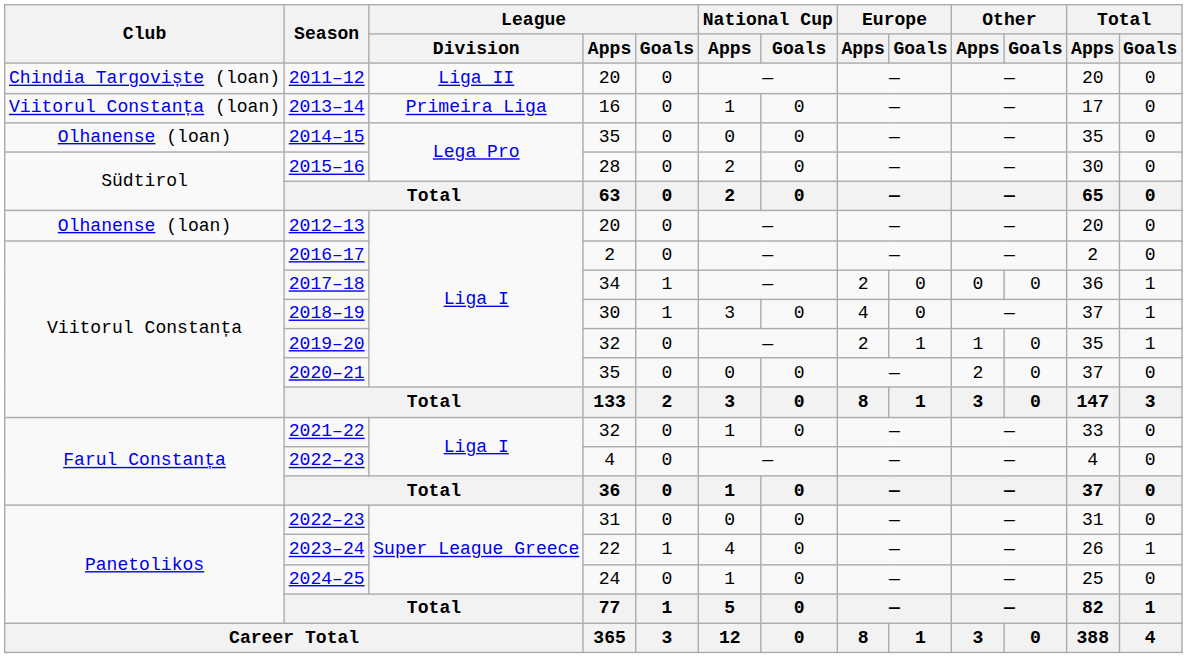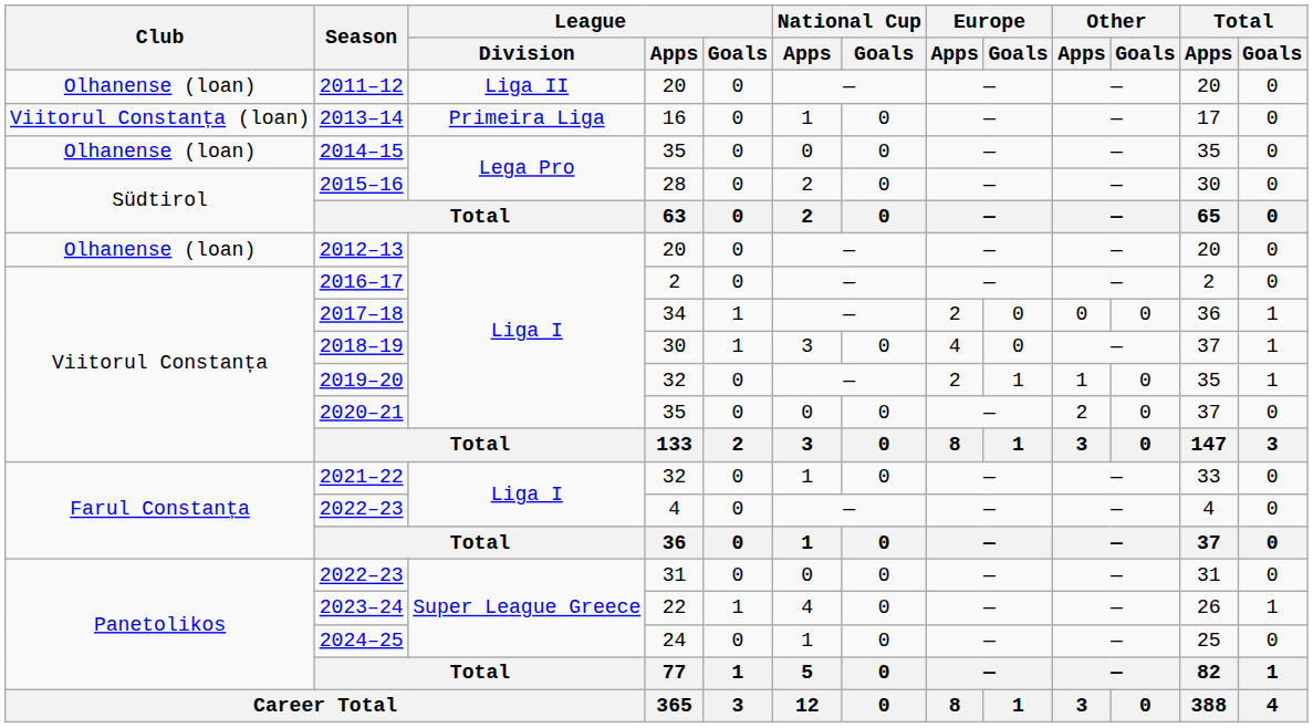 <table class="wikitable" style="font-size:100%; text-align: center;">
 <tr>
 <th rowspan=2>Club</th>
 <th rowspan=2>Season</th>
 <th colspan=3>League</th>
 <th colspan=2>National Cup</th>
 <th colspan=2>Europe</th>
 <th colspan=2>Other</th>
 <th colspan=2>Total</th>
 </tr>
 <tr>
 <th>Division</th>
 <th>Apps</th>
 <th>Goals</th>
 <th>Apps</th>
 <th>Goals</th>
 <th>Apps</th>
 <th>Goals</th>
 <th>Apps</th>
 <th>Goals</th>
 <th>Apps</th>
 <th>Goals</th>
 </tr>
 <tr>
-<td><a href='#'>Chindia Targoviște</a> (loan)</td>
+<td><a href='#'>Olhanense</a> (loan)</td>
 <td><a href='#'>2011–12</a></td>
 <td><a href='#'>Liga II</a></td>
 <td>20</td>
 <td>0</td>
 <td colspan=2>—</td>
 <td colspan=2>—</td>
 <td colspan=2>—</td>
 <td>20</td>
 <td>0</td>
 </tr>
 <tr>
 <td rowspan="1"><a href='#'>Viitorul Constanța</a> (loan)</td>
 <td><a href='#'>2013–14</a></td>
 <td><a href='#'>Primeira Liga</a></td>
 <td>16</td>
 <td>0</td>
 <td>1</td>
 <td>0</td>
 <td colspan=2>—</td>
 <td colspan=2>—</td>
 <td>17</td>
 <td>0</td>
 </tr>
 <tr>
 <td><a href='#'>Olhanense</a> (loan)</td>
 <td><a href='#'>2014–15</a></td>
 <td rowspan="2"><a href='#'>Lega Pro</a></td>
 <td>35</td>
 <td>0</td>
 <td>0</td>
 <td>0</td>
 <td colspan=2>—</td>
 <td colspan=2>—</td>
 <td>35</td>
 <td>0</td>
 </tr>
 <tr>
 <td rowspan="2">Südtirol</td>
 <td><a href='#'>2015–16</a></td>
 <td>28</td>
 <td>0</td>
 <td>2</td>
 <td>0</td>
 <td colspan=2>—</td>
 <td colspan=2>—</td>
 <td>30</td>
 <td>0</td>
 </tr>
 <tr>
 <th colspan=2>Total</th>
 <th>63</th>
 <th>0</th>
 <th>2</th>
 <th>0</th>
 <th colspan=2>—</th>
 <th colspan=2>—</th>
 <th>65</th>
 <th>0</th>
 </tr>
 <tr>
 <td><a href='#'>Olhanense</a> (loan)</td>
 <td><a href='#'>2012–13</a></td>
 <td rowspan="6"><a href='#'>Liga I</a></td>
 <td>20</td>
 <td>0</td>
 <td colspan=2>—</td>
 <td colspan=2>—</td>
 <td colspan=2>—</td>
 <td>20</td>
 <td>0</td>
 </tr>
 <tr>
 <td rowspan="6">Viitorul Constanța</td>
 <td><a href='#'>2016–17</a></td>
 <td>2</td>
 <td>0</td>
 <td colspan=2>—</td>
 <td colspan=2>—</td>
 <td colspan=2>—</td>
 <td>2</td>
 <td>0</td>
 </tr>
 <tr>
 <td><a href='#'>2017–18</a></td>
 <td>34</td>
 <td>1</td>
 <td colspan=2>—</td>
 <td>2</td>
 <td>0</td>
 <td>0</td>
 <td>0</td>
 <td>36</td>
 <td>1</td>
 </tr>
 <tr>
 <td><a href='#'>2018–19</a></td>
 <td>30</td>
 <td>1</td>
 <td>3</td>
 <td>0</td>
 <td>4</td>
 <td>0</td>
 <td colspan=2>—</td>
 <td>37</td>
 <td>1</td>
 </tr>
 <tr>
 <td><a href='#'>2019–20</a></td>
 <td>32</td>
 <td>0</td>
 <td colspan=2>—</td>
 <td>2</td>
 <td>1</td>
 <td>1</td>
 <td>0</td>
 <td>35</td>
 <td>1</td>
 </tr>
 <tr>
 <td><a href='#'>2020–21</a></td>
 <td>35</td>
 <td>0</td>
 <td>0</td>
 <td>0</td>
 <td colspan=2>—</td>
 <td>2</td>
 <td>0</td>
 <td>37</td>
 <td>0</td>
 </tr>
 <tr>
 <th colspan=2>Total</th>
 <th>133</th>
 <th>2</th>
 <th>3</th>
 <th>0</th>
 <th>8</th>
 <th>1</th>
 <th>3</th>
 <th>0</th>
 <th>147</th>
 <th>3</th>
 </tr>
 <tr>
 <td rowspan="3"><a href='#'>Farul Constanța</a></td>
 <td><a href='#'>2021–22</a></td>
 <td rowspan="2"><a href='#'>Liga I</a></td>
 <td>32</td>
 <td>0</td>
 <td>1</td>
 <td>0</td>
 <td colspan=2>—</td>
 <td colspan=2>—</td>
 <td>33</td>
 <td>0</td>
 </tr>
 <tr>
 <td><a href='#'>2022–23</a></td>
 <td>4</td>
 <td>0</td>
 <td colspan=2>—</td>
 <td colspan=2>—</td>
 <td colspan=2>—</td>
 <td>4</td>
 <td>0</td>
 </tr>
 <tr>
 <th colspan=2>Total</th>
 <th>36</th>
 <th>0</th>
 <th>1</th>
 <th>0</th>
 <th colspan=2>—</th>
 <th colspan=2>—</th>
 <th>37</th>
 <th>0</th>
 </tr>
 <tr>
 <td rowspan="4"><a href='#'>Panetolikos</a></td>
 <td><a href='#'>2022–23</a></td>
 <td rowspan="3"><a href='#'>Super League Greece</a></td>
 <td>31</td>
 <td>0</td>
 <td>0</td>
 <td>0</td>
 <td colspan=2>—</td>
 <td colspan=2>—</td>
 <td>31</td>
 <td>0</td>
 </tr>
 <tr>
 <td><a href='#'>2023–24</a></td>
 <td>22</td>
 <td>1</td>
 <td>4</td>
 <td>0</td>
 <td colspan=2>—</td>
 <td colspan=2>—</td>
 <td>26</td>
 <td>1</td>
 </tr>
 <tr>
 <td><a href='#'>2024–25</a></td>
 <td>24</td>
 <td>0</td>
 <td>1</td>
 <td>0</td>
 <td colspan=2>—</td>
 <td colspan=2>—</td>
 <td>25</td>
 <td>0</td>
 </tr>
 <tr>
 <th colspan=2>Total</th>
 <th>77</th>
 <th>1</th>
 <th>5</th>
 <th>0</th>
 <th colspan=2>—</th>
 <th colspan=2>—</th>
 <th>82</th>
 <th>1</th>
 </tr>
 <tr>
 <th colspan="3">Career Total</th>
 <th>365</th>
 <th>3</th>
 <th>12</th>
 <th>0</th>
 <th>8</th>
 <th>1</th>
 <th>3</th>
 <th>0</th>
 <th>388</th>
 <th>4</th>
 </tr>
 </table>
